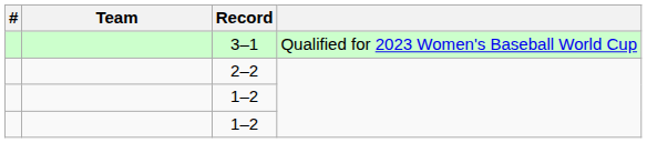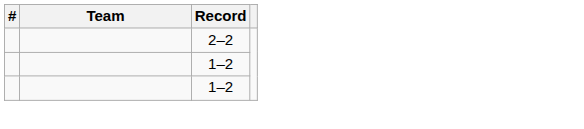 <table class="wikitable" style="text-align:center;">
 <tr>
 <th>#</th>
 <th width="175">Team</th>
 <th>Record</th>
 <th></th>
-</tr>
-<tr style="background:#ccffcc">
-<td></td>
-<td></td>
-<td>3–1</td>
-<td>Qualified for <a href='#'>2023 Women's Baseball World Cup</a></td>
 </tr>
 <tr>
 <td></td>
 <td></td>
 <td>2–2</td>
 <td rowspan="3"></td>
 </tr>
 <tr>
 <td></td>
 <td></td>
 <td>1–2</td>
 </tr>
 <tr>
 <td></td>
 <td></td>
 <td>1–2</td>
 </tr>
 </table>
